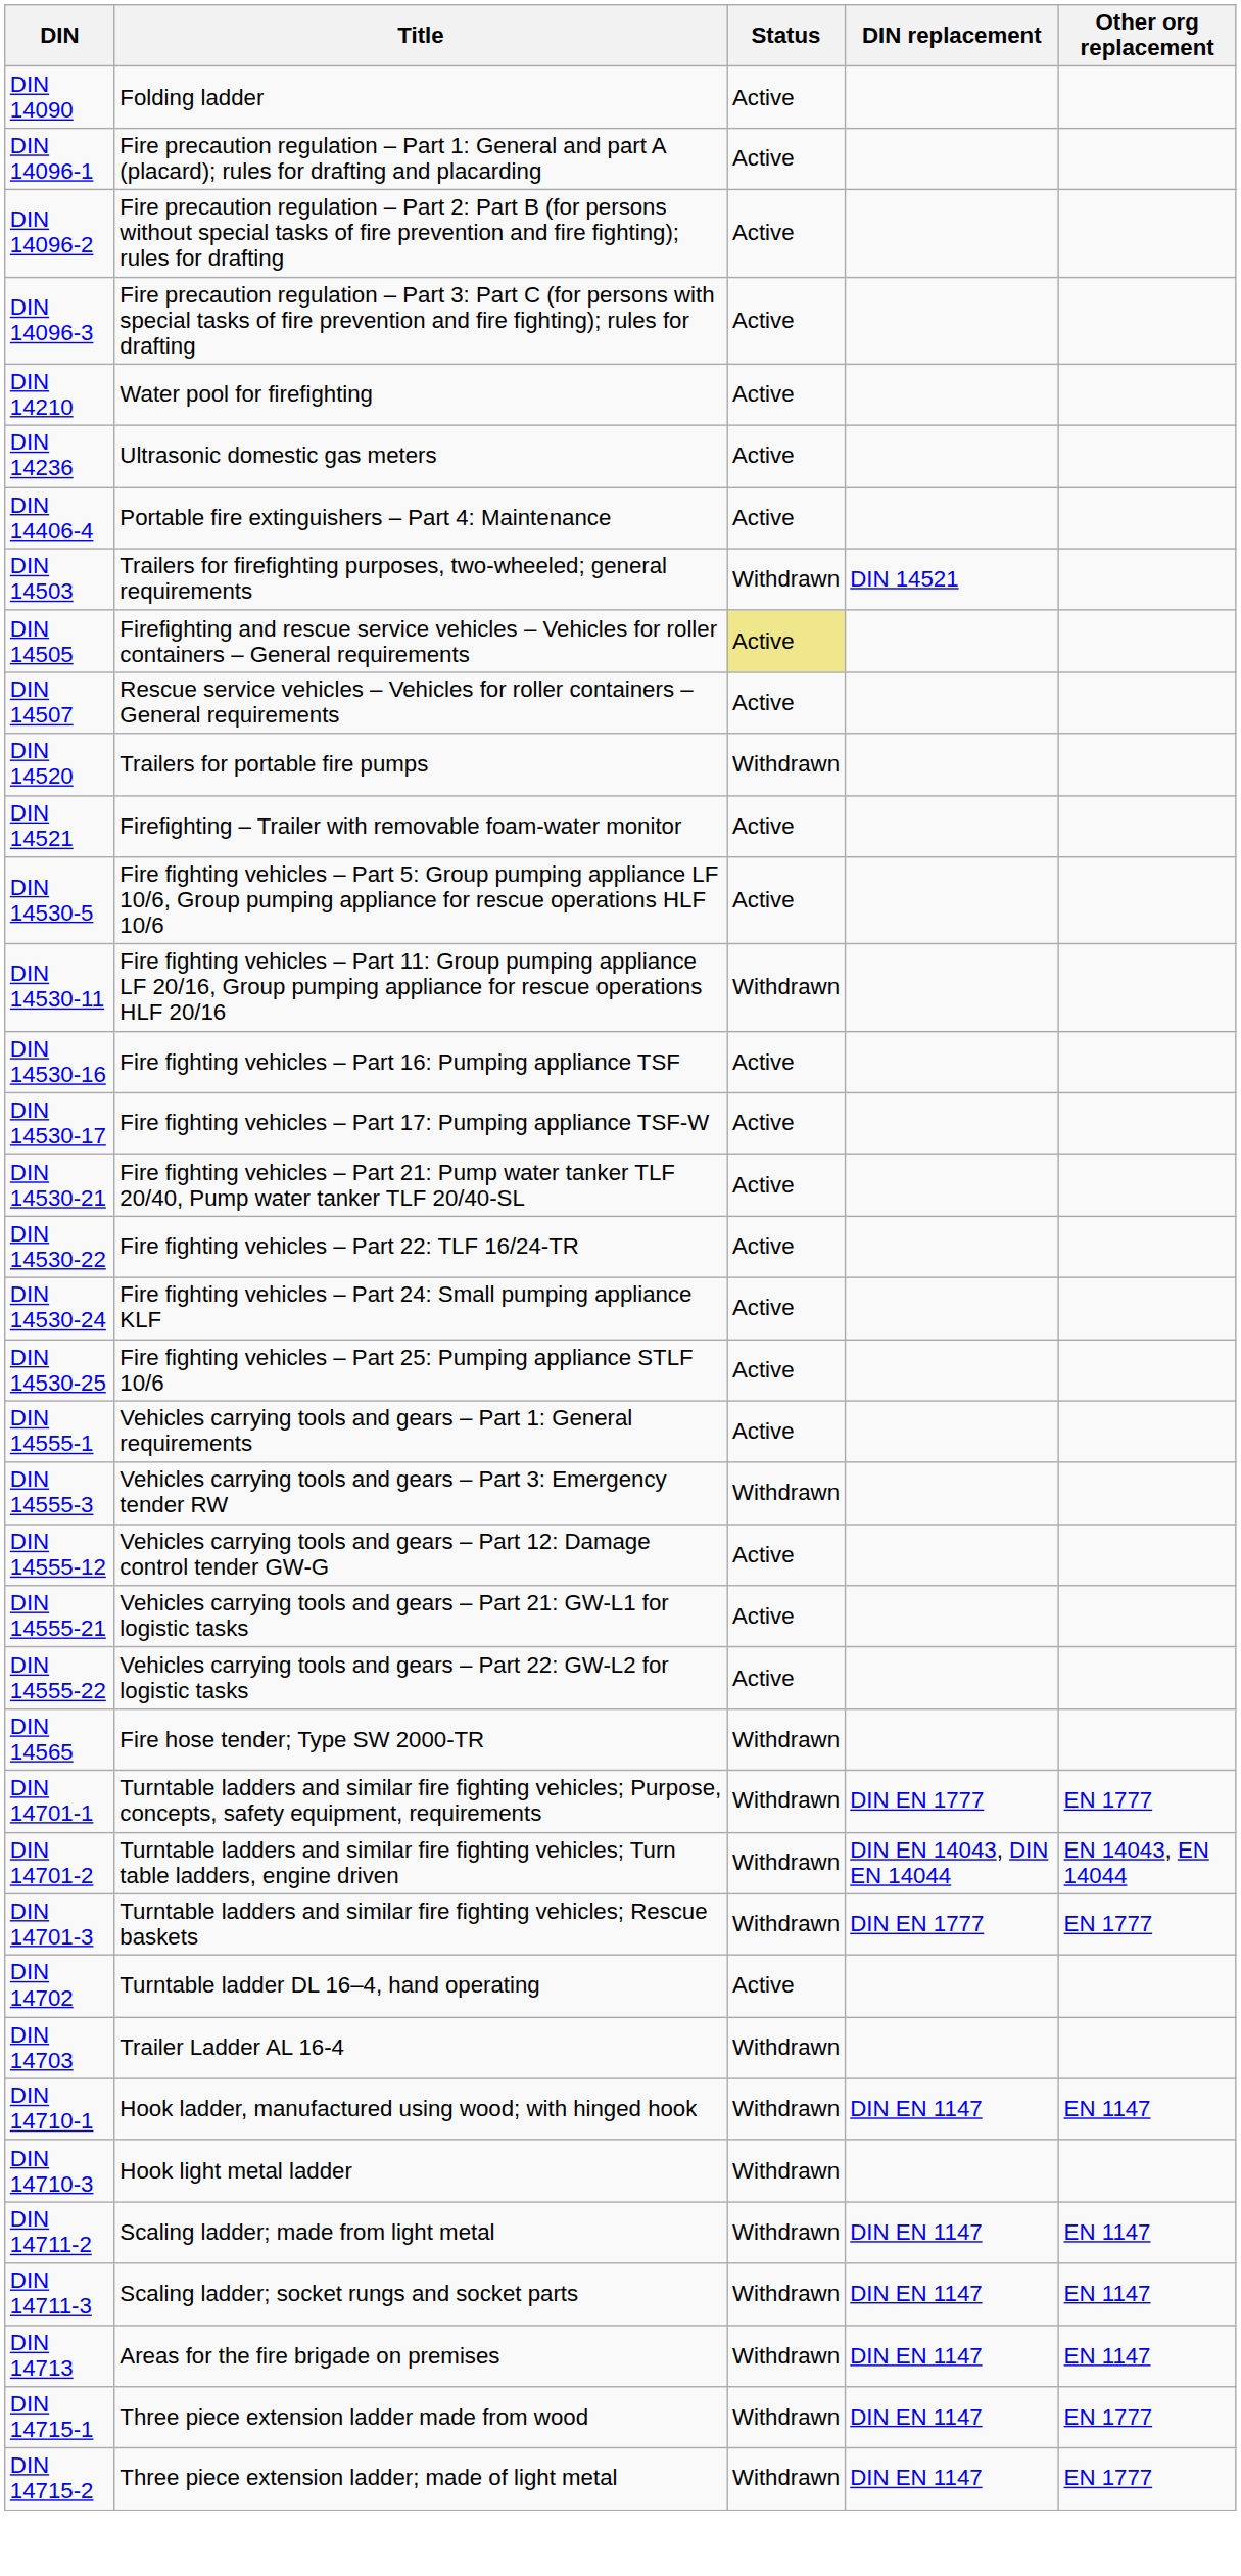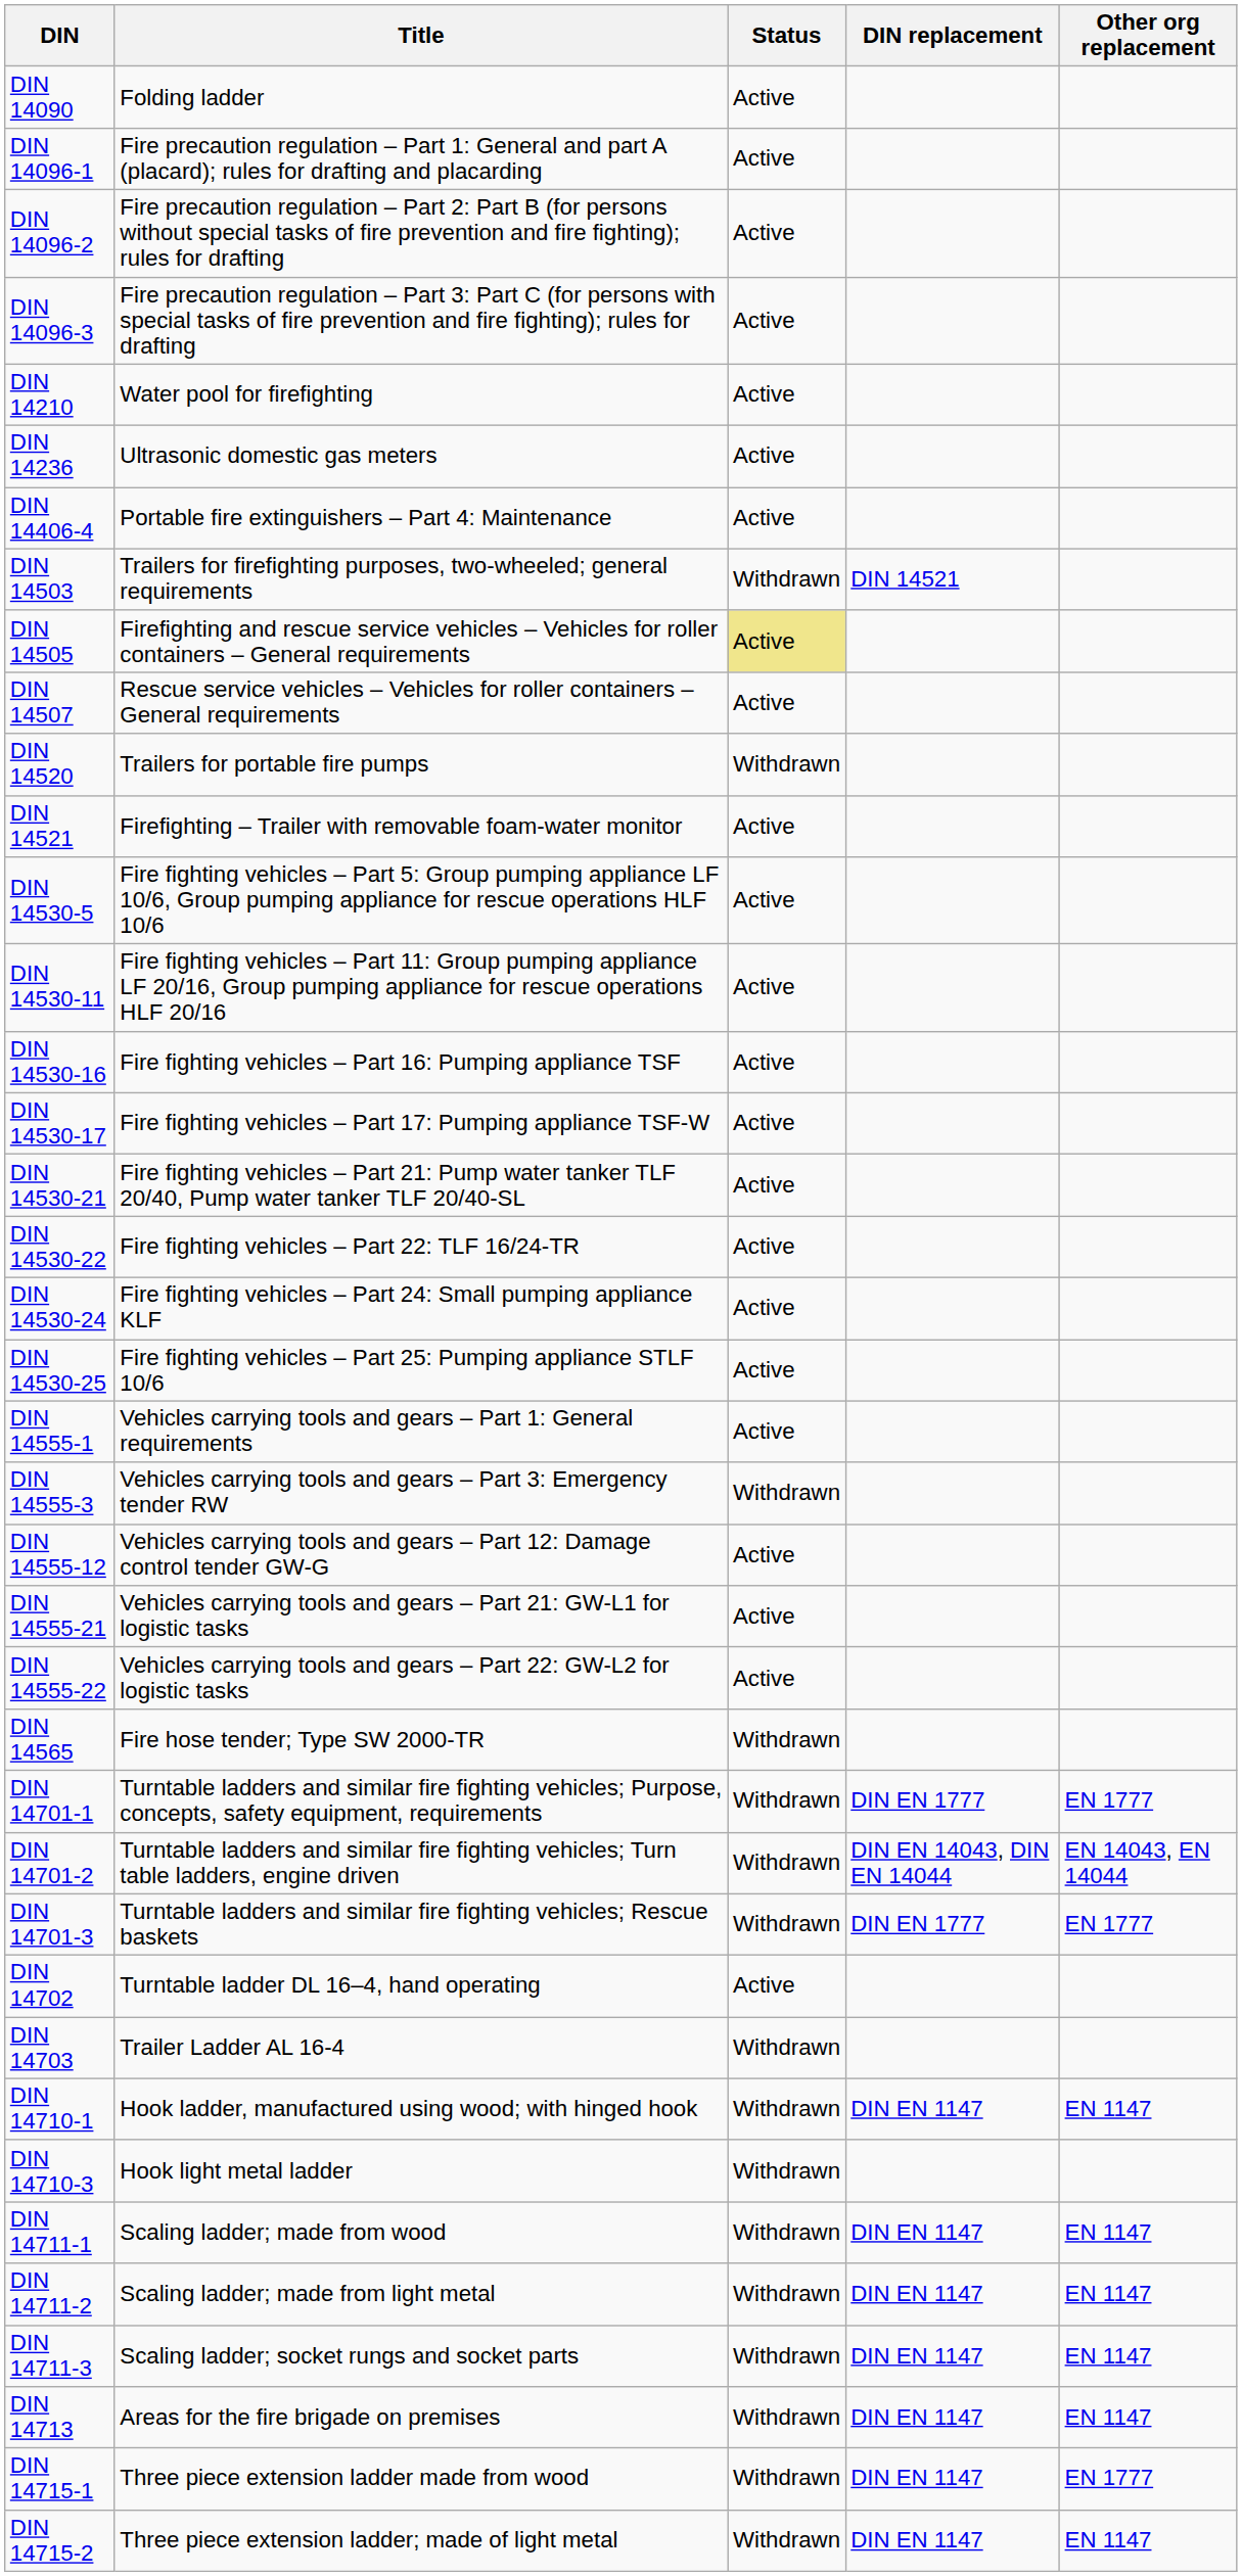 <table class="wikitable sortable">
 <tr>
 <th>DIN</th>
 <th>Title</th>
 <th>Status</th>
 <th>DIN replacement</th>
 <th>Other org<br>replacement</th>
 </tr>
 <tr>
 <td><a href='#'>DIN 14090</a></td>
 <td>Folding ladder</td>
 <td>Active</td>
 <td></td>
 <td></td>
 </tr>
 <tr>
 <td><a href='#'>DIN 14096-1</a></td>
 <td>Fire precaution regulation – Part 1: General and part A (placard); rules for drafting and placarding</td>
 <td>Active</td>
 <td></td>
 <td></td>
 </tr>
 <tr>
 <td><a href='#'>DIN 14096-2</a></td>
 <td>Fire precaution regulation – Part 2: Part B (for persons without special tasks of fire prevention and fire fighting); rules for drafting</td>
 <td>Active</td>
 <td></td>
 <td></td>
 </tr>
 <tr>
 <td><a href='#'>DIN 14096-3</a></td>
 <td>Fire precaution regulation – Part 3: Part C (for persons with special tasks of fire prevention and fire fighting); rules for drafting</td>
 <td>Active</td>
 <td></td>
 <td></td>
 </tr>
 <tr>
 <td><a href='#'>DIN 14210</a></td>
 <td>Water pool for firefighting</td>
 <td>Active</td>
 <td></td>
 <td></td>
 </tr>
 <tr>
 <td><a href='#'>DIN 14236</a></td>
 <td>Ultrasonic domestic gas meters</td>
 <td>Active</td>
 <td></td>
 <td></td>
 </tr>
 <tr>
 <td><a href='#'>DIN 14406-4</a></td>
 <td>Portable fire extinguishers – Part 4: Maintenance</td>
 <td>Active</td>
 <td></td>
 <td></td>
 </tr>
 <tr>
 <td><a href='#'>DIN 14503</a></td>
 <td>Trailers for firefighting purposes, two-wheeled; general requirements</td>
 <td>Withdrawn</td>
 <td><a href='#'>DIN 14521</a></td>
 <td></td>
 </tr>
 <tr>
 <td><a href='#'>DIN 14505</a></td>
 <td>Firefighting and rescue service vehicles – Vehicles for roller containers – General requirements</td>
 <td style="background: khaki;">Active</td>
 <td></td>
 <td></td>
 </tr>
 <tr>
 <td><a href='#'>DIN 14507</a></td>
 <td>Rescue service vehicles – Vehicles for roller containers – General requirements</td>
 <td>Active</td>
 <td></td>
 <td></td>
 </tr>
 <tr>
 <td><a href='#'>DIN 14520</a></td>
 <td>Trailers for portable fire pumps</td>
 <td>Withdrawn</td>
 <td></td>
 <td></td>
 </tr>
 <tr>
 <td><a href='#'>DIN 14521</a></td>
 <td>Firefighting – Trailer with removable foam-water monitor</td>
 <td>Active</td>
 <td></td>
 <td></td>
 </tr>
 <tr>
 <td><a href='#'>DIN 14530-5</a></td>
 <td>Fire fighting vehicles – Part 5: Group pumping appliance LF 10/6, Group pumping appliance for rescue operations HLF 10/6</td>
 <td>Active</td>
 <td></td>
 <td></td>
 </tr>
 <tr>
 <td><a href='#'>DIN 14530-11</a></td>
 <td>Fire fighting vehicles – Part 11: Group pumping appliance LF 20/16, Group pumping appliance for rescue operations HLF 20/16</td>
-<td>Withdrawn</td>
+<td>Active</td>
 <td></td>
 <td></td>
 </tr>
 <tr>
 <td><a href='#'>DIN 14530-16</a></td>
 <td>Fire fighting vehicles – Part 16: Pumping appliance TSF</td>
 <td>Active</td>
 <td></td>
 <td></td>
 </tr>
 <tr>
 <td><a href='#'>DIN 14530-17</a></td>
 <td>Fire fighting vehicles – Part 17: Pumping appliance TSF-W</td>
 <td>Active</td>
 <td></td>
 <td></td>
 </tr>
 <tr>
 <td><a href='#'>DIN 14530-21</a></td>
 <td>Fire fighting vehicles – Part 21: Pump water tanker TLF 20/40, Pump water tanker TLF 20/40-SL</td>
 <td>Active</td>
 <td></td>
 <td></td>
 </tr>
 <tr>
 <td><a href='#'>DIN 14530-22</a></td>
 <td>Fire fighting vehicles – Part 22: TLF 16/24-TR</td>
 <td>Active</td>
 <td></td>
 <td></td>
 </tr>
 <tr>
 <td><a href='#'>DIN 14530-24</a></td>
 <td>Fire fighting vehicles – Part 24: Small pumping appliance KLF</td>
 <td>Active</td>
 <td></td>
 <td></td>
 </tr>
 <tr>
 <td><a href='#'>DIN 14530-25</a></td>
 <td>Fire fighting vehicles – Part 25: Pumping appliance STLF 10/6</td>
 <td>Active</td>
 <td></td>
 <td></td>
 </tr>
 <tr>
 <td><a href='#'>DIN 14555-1</a></td>
 <td>Vehicles carrying tools and gears – Part 1: General requirements</td>
 <td>Active</td>
 <td></td>
 <td></td>
 </tr>
 <tr>
 <td><a href='#'>DIN 14555-3</a></td>
 <td>Vehicles carrying tools and gears – Part 3: Emergency tender RW</td>
 <td>Withdrawn</td>
 <td></td>
 <td></td>
 </tr>
 <tr>
 <td><a href='#'>DIN 14555-12</a></td>
 <td>Vehicles carrying tools and gears – Part 12: Damage control tender GW-G</td>
 <td>Active</td>
 <td></td>
 <td></td>
 </tr>
 <tr>
 <td><a href='#'>DIN 14555-21</a></td>
 <td>Vehicles carrying tools and gears – Part 21: GW-L1 for logistic tasks</td>
 <td>Active</td>
 <td></td>
 <td></td>
 </tr>
 <tr>
 <td><a href='#'>DIN 14555-22</a></td>
 <td>Vehicles carrying tools and gears – Part 22: GW-L2 for logistic tasks</td>
 <td>Active</td>
 <td></td>
 <td></td>
 </tr>
 <tr>
 <td><a href='#'>DIN 14565</a></td>
 <td>Fire hose tender; Type SW 2000-TR</td>
 <td>Withdrawn</td>
 <td></td>
 <td></td>
 </tr>
 <tr>
 <td><a href='#'>DIN 14701-1</a></td>
 <td>Turntable ladders and similar fire fighting vehicles; Purpose, concepts, safety equipment, requirements</td>
 <td>Withdrawn</td>
 <td><a href='#'>DIN EN 1777</a></td>
 <td><a href='#'>EN 1777</a></td>
 </tr>
 <tr>
 <td><a href='#'>DIN 14701-2</a></td>
 <td>Turntable ladders and similar fire fighting vehicles; Turn table ladders, engine driven</td>
 <td>Withdrawn</td>
 <td><a href='#'>DIN EN 14043</a>, <a href='#'>DIN EN 14044</a></td>
 <td><a href='#'>EN 14043</a>, <a href='#'>EN 14044</a></td>
 </tr>
 <tr>
 <td><a href='#'>DIN 14701-3</a></td>
 <td>Turntable ladders and similar fire fighting vehicles; Rescue baskets</td>
 <td>Withdrawn</td>
 <td><a href='#'>DIN EN 1777</a></td>
 <td><a href='#'>EN 1777</a></td>
 </tr>
 <tr>
 <td><a href='#'>DIN 14702</a></td>
 <td>Turntable ladder DL 16–4, hand operating</td>
 <td>Active</td>
 <td></td>
 <td></td>
 </tr>
 <tr>
 <td><a href='#'>DIN 14703</a></td>
 <td>Trailer Ladder AL 16-4</td>
 <td>Withdrawn</td>
 <td></td>
 <td></td>
 </tr>
 <tr>
 <td><a href='#'>DIN 14710-1</a></td>
 <td>Hook ladder, manufactured using wood; with hinged hook</td>
 <td>Withdrawn</td>
 <td><a href='#'>DIN EN 1147</a></td>
 <td><a href='#'>EN 1147</a></td>
 </tr>
 <tr>
 <td><a href='#'>DIN 14710-3</a></td>
 <td>Hook light metal ladder</td>
 <td>Withdrawn</td>
 <td></td>
 <td></td>
 </tr>
 <tr>
+<td><a href='#'>DIN 14711-1</a></td>
+<td>Scaling ladder; made from wood</td>
+<td>Withdrawn</td>
+<td><a href='#'>DIN EN 1147</a></td>
+<td><a href='#'>EN 1147</a></td>
+</tr>
+<tr>
 <td><a href='#'>DIN 14711-2</a></td>
 <td>Scaling ladder; made from light metal</td>
 <td>Withdrawn</td>
 <td><a href='#'>DIN EN 1147</a></td>
 <td><a href='#'>EN 1147</a></td>
 </tr>
 <tr>
 <td><a href='#'>DIN 14711-3</a></td>
 <td>Scaling ladder; socket rungs and socket parts</td>
 <td>Withdrawn</td>
 <td><a href='#'>DIN EN 1147</a></td>
 <td><a href='#'>EN 1147</a></td>
 </tr>
 <tr>
 <td><a href='#'>DIN 14713</a></td>
 <td>Areas for the fire brigade on premises</td>
 <td>Withdrawn</td>
 <td><a href='#'>DIN EN 1147</a></td>
 <td><a href='#'>EN 1147</a></td>
 </tr>
 <tr>
 <td><a href='#'>DIN 14715-1</a></td>
 <td>Three piece extension ladder made from wood</td>
 <td>Withdrawn</td>
 <td><a href='#'>DIN EN 1147</a></td>
 <td><a href='#'>EN 1777</a></td>
 </tr>
 <tr>
 <td><a href='#'>DIN 14715-2</a></td>
 <td>Three piece extension ladder; made of light metal</td>
 <td>Withdrawn</td>
 <td><a href='#'>DIN EN 1147</a></td>
-<td><a href='#'>EN 1777</a></td>
+<td><a href='#'>EN 1147</a></td>
 </tr>
 </table>
